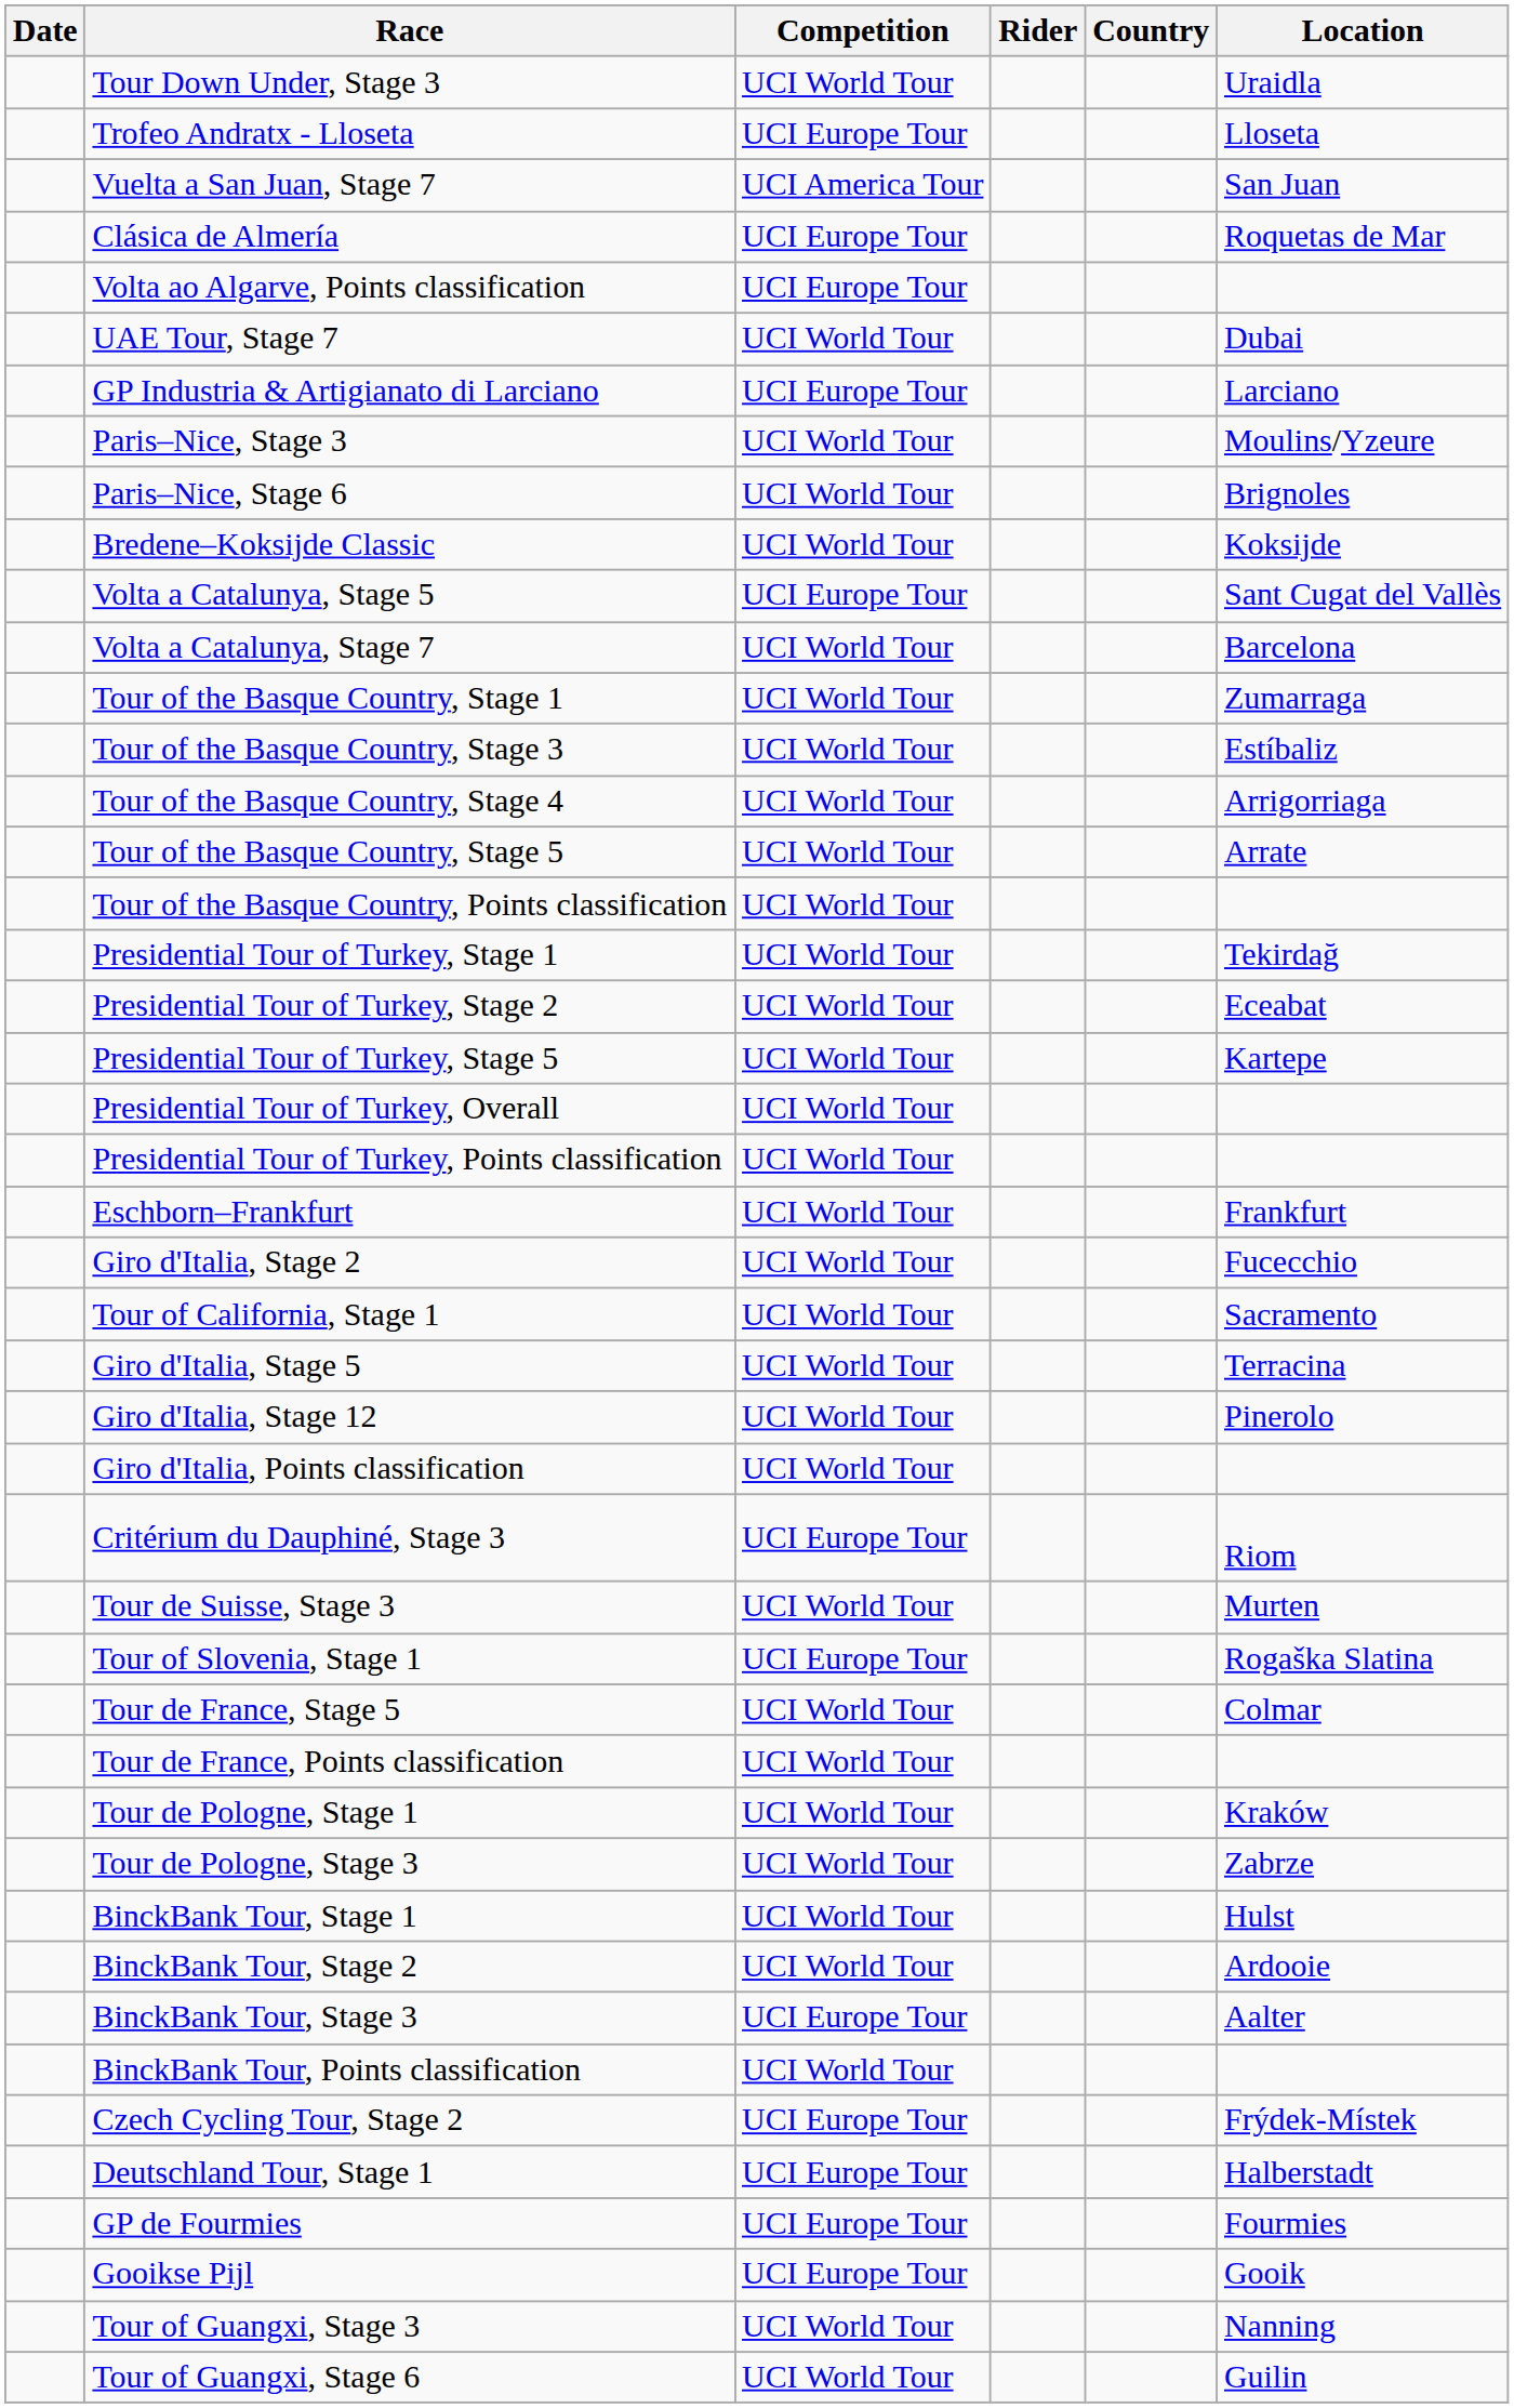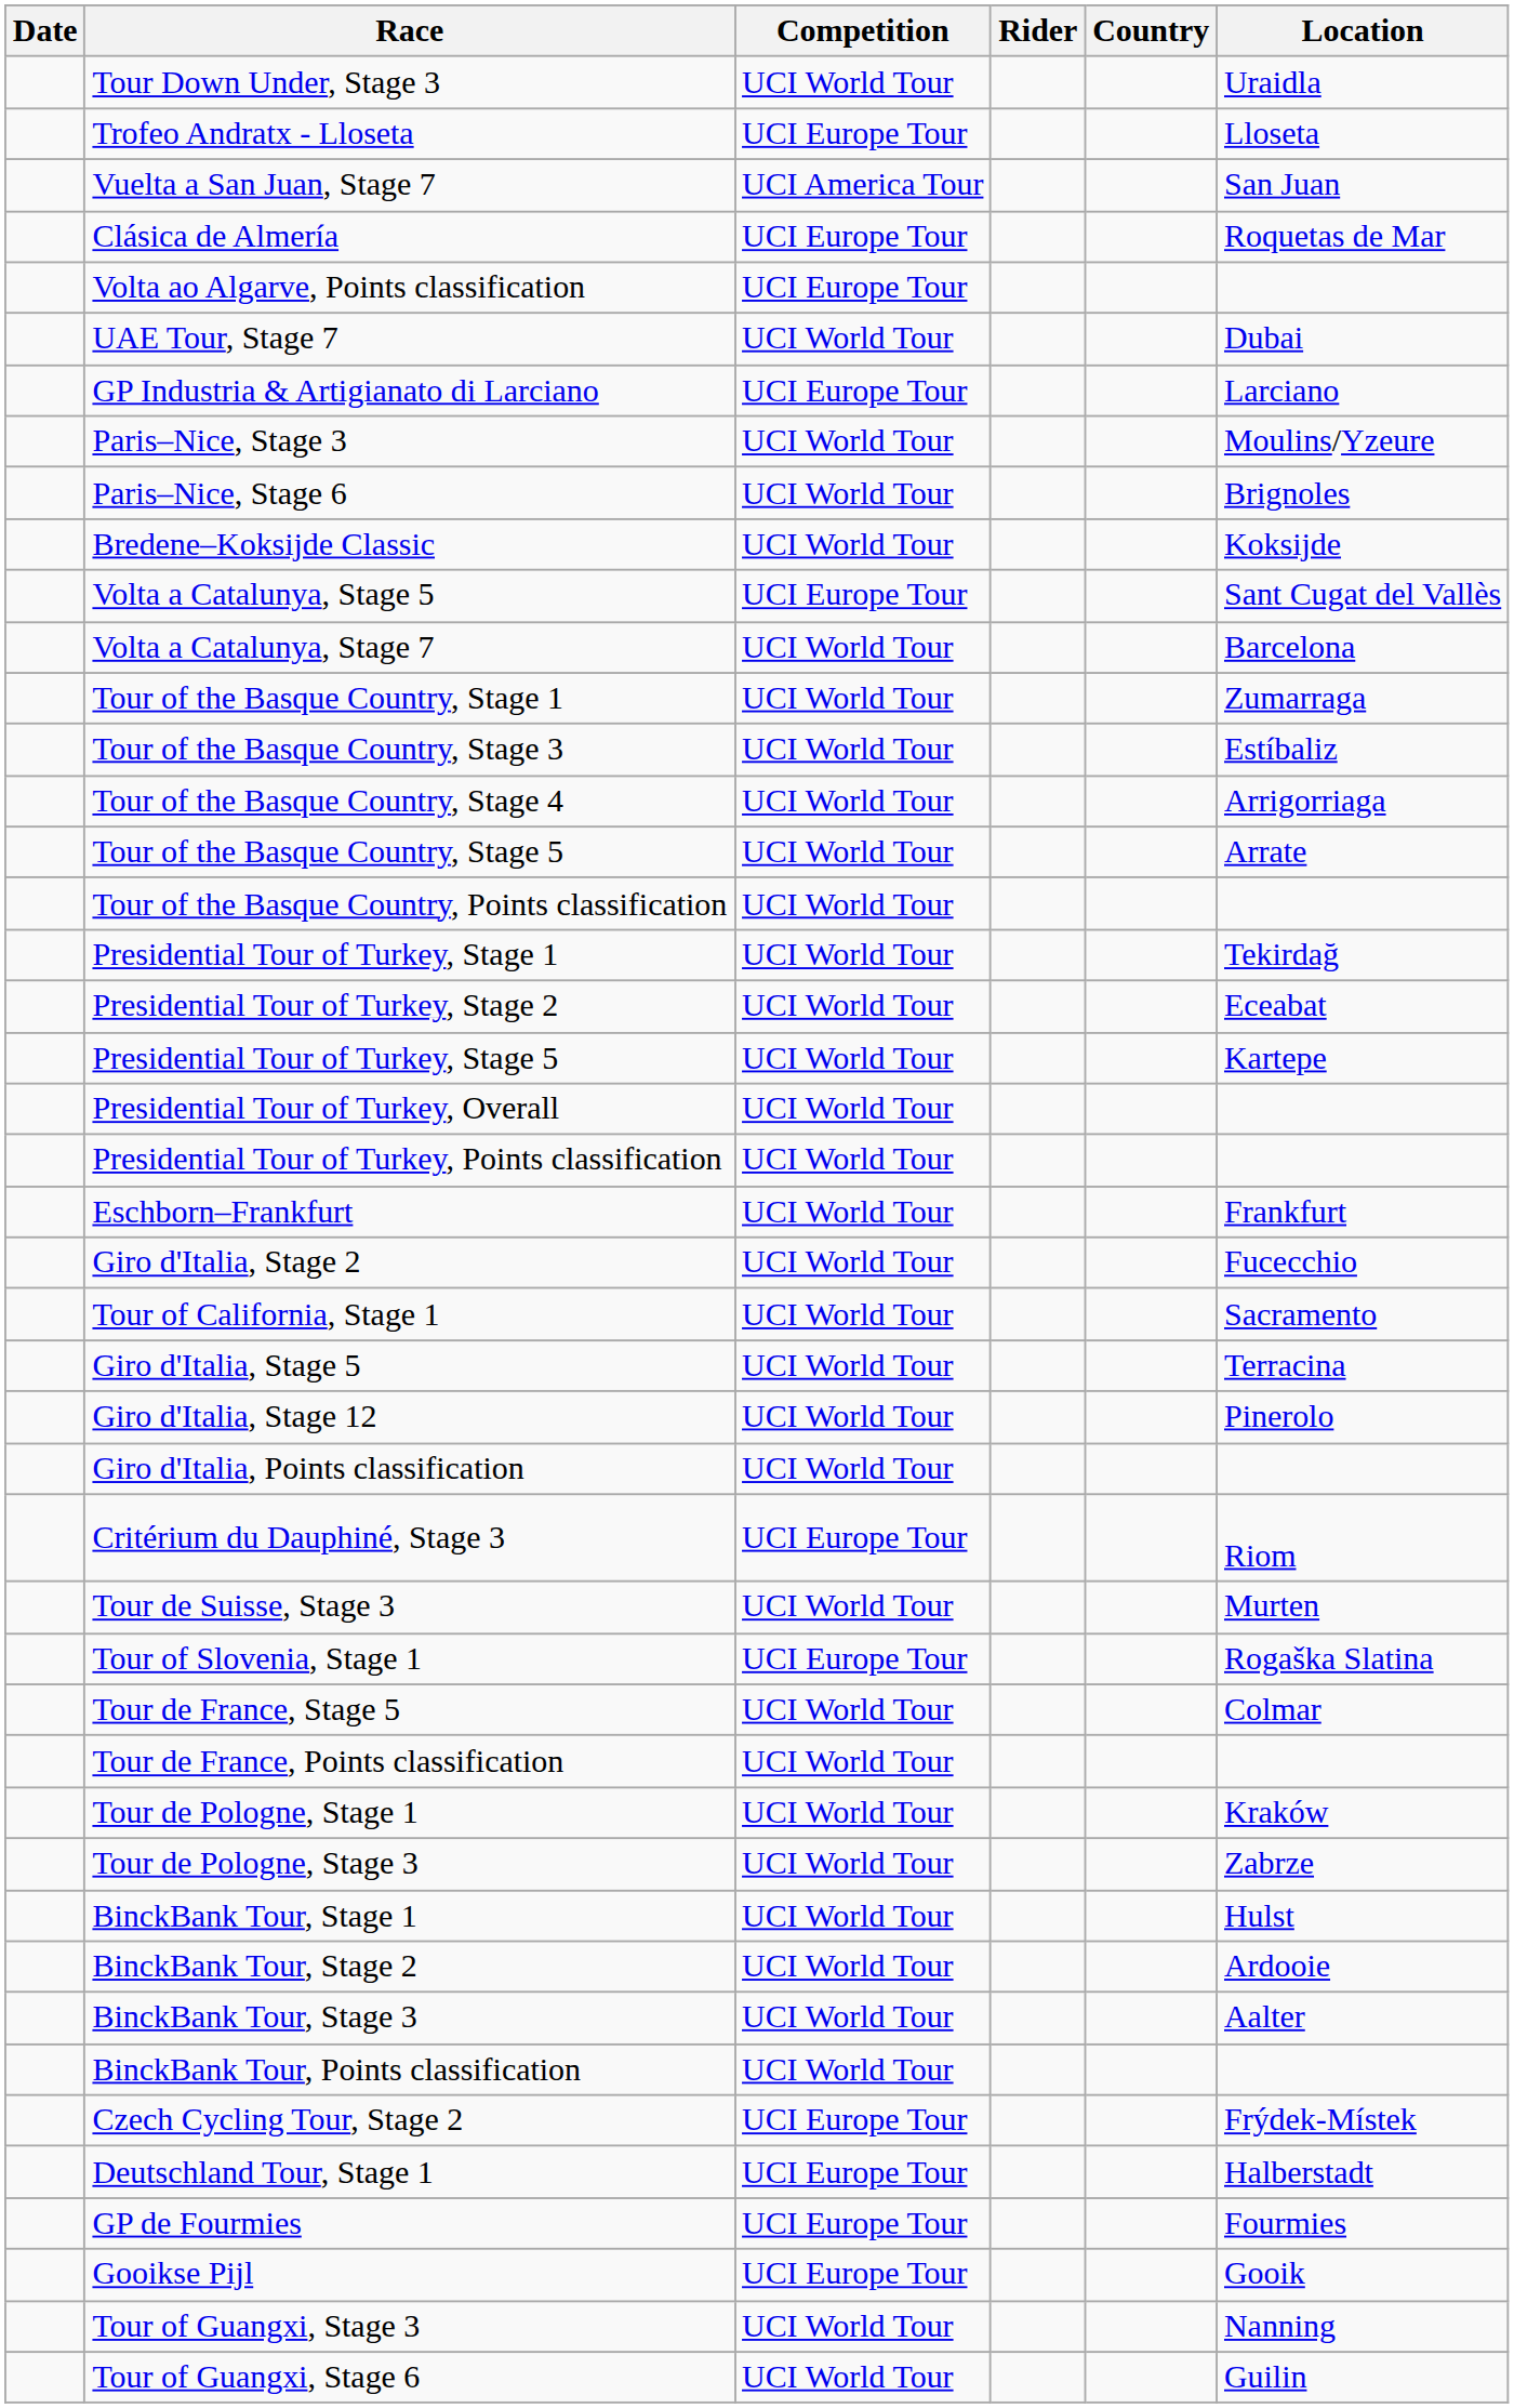 <table class="wikitable sortable">
 <tr>
 <th>Date</th>
 <th>Race</th>
 <th>Competition</th>
 <th>Rider</th>
 <th>Country</th>
 <th>Location</th>
 </tr>
 <tr>
 <td></td>
 <td><a href='#'>Tour Down Under</a>, Stage 3</td>
 <td><a href='#'>UCI World Tour</a></td>
 <td></td>
 <td></td>
 <td><a href='#'>Uraidla</a></td>
 </tr>
 <tr>
 <td></td>
 <td><a href='#'>Trofeo Andratx - Lloseta</a></td>
 <td><a href='#'>UCI Europe Tour</a></td>
 <td></td>
 <td></td>
 <td><a href='#'>Lloseta</a></td>
 </tr>
 <tr>
 <td></td>
 <td><a href='#'>Vuelta a San Juan</a>, Stage 7</td>
 <td><a href='#'>UCI America Tour</a></td>
 <td></td>
 <td></td>
 <td><a href='#'>San Juan</a></td>
 </tr>
 <tr>
 <td></td>
 <td><a href='#'>Clásica de Almería</a></td>
 <td><a href='#'>UCI Europe Tour</a></td>
 <td></td>
 <td></td>
 <td><a href='#'>Roquetas de Mar</a></td>
 </tr>
 <tr>
 <td></td>
 <td><a href='#'>Volta ao Algarve</a>, Points classification</td>
 <td><a href='#'>UCI Europe Tour</a></td>
 <td></td>
 <td></td>
 <td></td>
 </tr>
 <tr>
 <td></td>
 <td><a href='#'>UAE Tour</a>, Stage 7</td>
 <td><a href='#'>UCI World Tour</a></td>
 <td></td>
 <td></td>
 <td><a href='#'>Dubai</a></td>
 </tr>
 <tr>
 <td></td>
 <td><a href='#'>GP Industria & Artigianato di Larciano</a></td>
 <td><a href='#'>UCI Europe Tour</a></td>
 <td></td>
 <td></td>
 <td><a href='#'>Larciano</a></td>
 </tr>
 <tr>
 <td></td>
 <td><a href='#'>Paris–Nice</a>, Stage 3</td>
 <td><a href='#'>UCI World Tour</a></td>
 <td></td>
 <td></td>
 <td><a href='#'>Moulins</a>/<a href='#'>Yzeure</a></td>
 </tr>
 <tr>
 <td></td>
 <td><a href='#'>Paris–Nice</a>, Stage 6</td>
 <td><a href='#'>UCI World Tour</a></td>
 <td></td>
 <td></td>
 <td><a href='#'>Brignoles</a></td>
 </tr>
 <tr>
 <td></td>
 <td><a href='#'>Bredene–Koksijde Classic</a></td>
 <td><a href='#'>UCI World Tour</a></td>
 <td></td>
 <td></td>
 <td><a href='#'>Koksijde</a></td>
 </tr>
 <tr>
 <td></td>
 <td><a href='#'>Volta a Catalunya</a>, Stage 5</td>
 <td><a href='#'>UCI Europe Tour</a></td>
 <td></td>
 <td></td>
 <td><a href='#'>Sant Cugat del Vallès</a></td>
 </tr>
 <tr>
 <td></td>
 <td><a href='#'>Volta a Catalunya</a>, Stage 7</td>
 <td><a href='#'>UCI World Tour</a></td>
 <td></td>
 <td></td>
 <td><a href='#'>Barcelona</a></td>
 </tr>
 <tr>
 <td></td>
 <td><a href='#'>Tour of the Basque Country</a>, Stage 1</td>
 <td><a href='#'>UCI World Tour</a></td>
 <td></td>
 <td></td>
 <td><a href='#'>Zumarraga</a></td>
 </tr>
 <tr>
 <td></td>
 <td><a href='#'>Tour of the Basque Country</a>, Stage 3</td>
 <td><a href='#'>UCI World Tour</a></td>
 <td></td>
 <td></td>
 <td><a href='#'>Estíbaliz</a></td>
 </tr>
 <tr>
 <td></td>
 <td><a href='#'>Tour of the Basque Country</a>, Stage 4</td>
 <td><a href='#'>UCI World Tour</a></td>
 <td></td>
 <td></td>
 <td><a href='#'>Arrigorriaga</a></td>
 </tr>
 <tr>
 <td></td>
 <td><a href='#'>Tour of the Basque Country</a>, Stage 5</td>
 <td><a href='#'>UCI World Tour</a></td>
 <td></td>
 <td></td>
 <td><a href='#'>Arrate</a></td>
 </tr>
 <tr>
 <td></td>
 <td><a href='#'>Tour of the Basque Country</a>, Points classification</td>
 <td><a href='#'>UCI World Tour</a></td>
 <td></td>
 <td></td>
 <td></td>
 </tr>
 <tr>
 <td></td>
 <td><a href='#'>Presidential Tour of Turkey</a>, Stage 1</td>
 <td><a href='#'>UCI World Tour</a></td>
 <td></td>
 <td></td>
 <td><a href='#'>Tekirdağ</a></td>
 </tr>
 <tr>
 <td></td>
 <td><a href='#'>Presidential Tour of Turkey</a>, Stage 2</td>
 <td><a href='#'>UCI World Tour</a></td>
 <td></td>
 <td></td>
 <td><a href='#'>Eceabat</a></td>
 </tr>
 <tr>
 <td></td>
 <td><a href='#'>Presidential Tour of Turkey</a>, Stage 5</td>
 <td><a href='#'>UCI World Tour</a></td>
 <td></td>
 <td></td>
 <td><a href='#'>Kartepe</a></td>
 </tr>
 <tr>
 <td></td>
 <td><a href='#'>Presidential Tour of Turkey</a>, Overall</td>
 <td><a href='#'>UCI World Tour</a></td>
 <td></td>
 <td></td>
 <td></td>
 </tr>
 <tr>
 <td></td>
 <td><a href='#'>Presidential Tour of Turkey</a>, Points classification</td>
 <td><a href='#'>UCI World Tour</a></td>
 <td></td>
 <td></td>
 <td></td>
 </tr>
 <tr>
 <td></td>
 <td><a href='#'>Eschborn–Frankfurt</a></td>
 <td><a href='#'>UCI World Tour</a></td>
 <td></td>
 <td></td>
 <td><a href='#'>Frankfurt</a></td>
 </tr>
 <tr>
 <td></td>
 <td><a href='#'>Giro d'Italia</a>, Stage 2</td>
 <td><a href='#'>UCI World Tour</a></td>
 <td></td>
 <td></td>
 <td><a href='#'>Fucecchio</a></td>
 </tr>
 <tr>
 <td></td>
 <td><a href='#'>Tour of California</a>, Stage 1</td>
 <td><a href='#'>UCI World Tour</a></td>
 <td></td>
 <td></td>
 <td><a href='#'>Sacramento</a></td>
 </tr>
 <tr>
 <td></td>
 <td><a href='#'>Giro d'Italia</a>, Stage 5</td>
 <td><a href='#'>UCI World Tour</a></td>
 <td></td>
 <td></td>
 <td><a href='#'>Terracina</a></td>
 </tr>
 <tr>
 <td></td>
 <td><a href='#'>Giro d'Italia</a>, Stage 12</td>
 <td><a href='#'>UCI World Tour</a></td>
 <td></td>
 <td></td>
 <td><a href='#'>Pinerolo</a></td>
 </tr>
 <tr>
 <td></td>
 <td><a href='#'>Giro d'Italia</a>, Points classification</td>
 <td><a href='#'>UCI World Tour</a></td>
 <td></td>
 <td></td>
 <td></td>
 </tr>
 <tr>
 <td></td>
 <td><a href='#'>Critérium du Dauphiné</a>, Stage 3</td>
 <td><a href='#'>UCI Europe Tour</a></td>
 <td></td>
 <td></td>
 <td><br><a href='#'>Riom</a></td>
 </tr>
 <tr>
 <td></td>
 <td><a href='#'>Tour de Suisse</a>, Stage 3</td>
 <td><a href='#'>UCI World Tour</a></td>
 <td></td>
 <td></td>
 <td><a href='#'>Murten</a></td>
 </tr>
 <tr>
 <td></td>
 <td><a href='#'>Tour of Slovenia</a>, Stage 1</td>
 <td><a href='#'>UCI Europe Tour</a></td>
 <td></td>
 <td></td>
 <td><a href='#'>Rogaška Slatina</a></td>
 </tr>
 <tr>
 <td></td>
 <td><a href='#'>Tour de France</a>, Stage 5</td>
 <td><a href='#'>UCI World Tour</a></td>
 <td></td>
 <td></td>
 <td><a href='#'>Colmar</a></td>
 </tr>
 <tr>
 <td></td>
 <td><a href='#'>Tour de France</a>, Points classification</td>
 <td><a href='#'>UCI World Tour</a></td>
 <td></td>
 <td></td>
 <td></td>
 </tr>
 <tr>
 <td></td>
 <td><a href='#'>Tour de Pologne</a>, Stage 1</td>
 <td><a href='#'>UCI World Tour</a></td>
 <td></td>
 <td></td>
 <td><a href='#'>Kraków</a></td>
 </tr>
 <tr>
 <td></td>
 <td><a href='#'>Tour de Pologne</a>, Stage 3</td>
 <td><a href='#'>UCI World Tour</a></td>
 <td></td>
 <td></td>
 <td><a href='#'>Zabrze</a></td>
 </tr>
 <tr>
 <td></td>
 <td><a href='#'>BinckBank Tour</a>, Stage 1</td>
 <td><a href='#'>UCI World Tour</a></td>
 <td></td>
 <td></td>
 <td><a href='#'>Hulst</a></td>
 </tr>
 <tr>
 <td></td>
 <td><a href='#'>BinckBank Tour</a>, Stage 2</td>
 <td><a href='#'>UCI World Tour</a></td>
 <td></td>
 <td></td>
 <td><a href='#'>Ardooie</a></td>
 </tr>
 <tr>
 <td></td>
 <td><a href='#'>BinckBank Tour</a>, Stage 3</td>
-<td><a href='#'>UCI Europe Tour</a></td>
+<td><a href='#'>UCI World Tour</a></td>
 <td></td>
 <td></td>
 <td><a href='#'>Aalter</a></td>
 </tr>
 <tr>
 <td></td>
 <td><a href='#'>BinckBank Tour</a>, Points classification</td>
 <td><a href='#'>UCI World Tour</a></td>
 <td></td>
 <td><br></td>
 <td></td>
 </tr>
 <tr>
 <td></td>
 <td><a href='#'>Czech Cycling Tour</a>, Stage 2</td>
 <td><a href='#'>UCI Europe Tour</a></td>
 <td></td>
 <td></td>
 <td><a href='#'>Frýdek-Místek </a></td>
 </tr>
 <tr>
 <td></td>
 <td><a href='#'>Deutschland Tour</a>, Stage 1</td>
 <td><a href='#'>UCI Europe Tour</a></td>
 <td></td>
 <td></td>
 <td><a href='#'>Halberstadt</a></td>
 </tr>
 <tr>
 <td></td>
 <td><a href='#'>GP de Fourmies</a></td>
 <td><a href='#'>UCI Europe Tour</a></td>
 <td></td>
 <td></td>
 <td><a href='#'>Fourmies</a></td>
 </tr>
 <tr>
 <td></td>
 <td><a href='#'>Gooikse Pijl</a></td>
 <td><a href='#'>UCI Europe Tour</a></td>
 <td></td>
 <td></td>
 <td><a href='#'>Gooik</a></td>
 </tr>
 <tr>
 <td></td>
 <td><a href='#'>Tour of Guangxi</a>, Stage 3</td>
 <td><a href='#'>UCI World Tour</a></td>
 <td></td>
 <td></td>
 <td><a href='#'>Nanning</a></td>
 </tr>
 <tr>
 <td></td>
 <td><a href='#'>Tour of Guangxi</a>, Stage 6</td>
 <td><a href='#'>UCI World Tour</a></td>
 <td></td>
 <td></td>
 <td><a href='#'>Guilin</a></td>
 </tr>
 </table>
